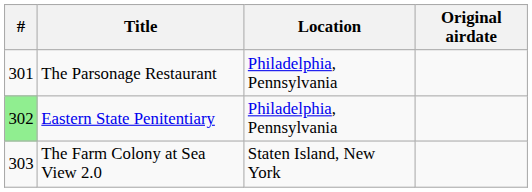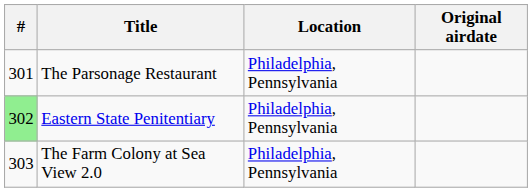 <table class="wikitable" style="width:80%;">
 <tr>
 <th>#</th>
 <th>Title</th>
 <th>Location</th>
 <th>Original airdate</th>
 </tr>
 <tr>
 <td>301</td>
 <td>The Parsonage Restaurant</td>
 <td><a href='#'>Philadelphia</a>, Pennsylvania</td>
 <td></td>
 </tr>
 <tr>
 <td style="background: lightgreen;">302</td>
 <td><a href='#'>Eastern State Penitentiary</a></td>
 <td><a href='#'>Philadelphia</a>, Pennsylvania</td>
 <td></td>
 </tr>
 <tr>
 <td>303</td>
 <td>The Farm Colony at Sea View 2.0</td>
-<td>Staten Island, New York</td>
+<td><a href='#'>Philadelphia</a>, Pennsylvania</td>
 <td></td>
 </tr>
 </table>
